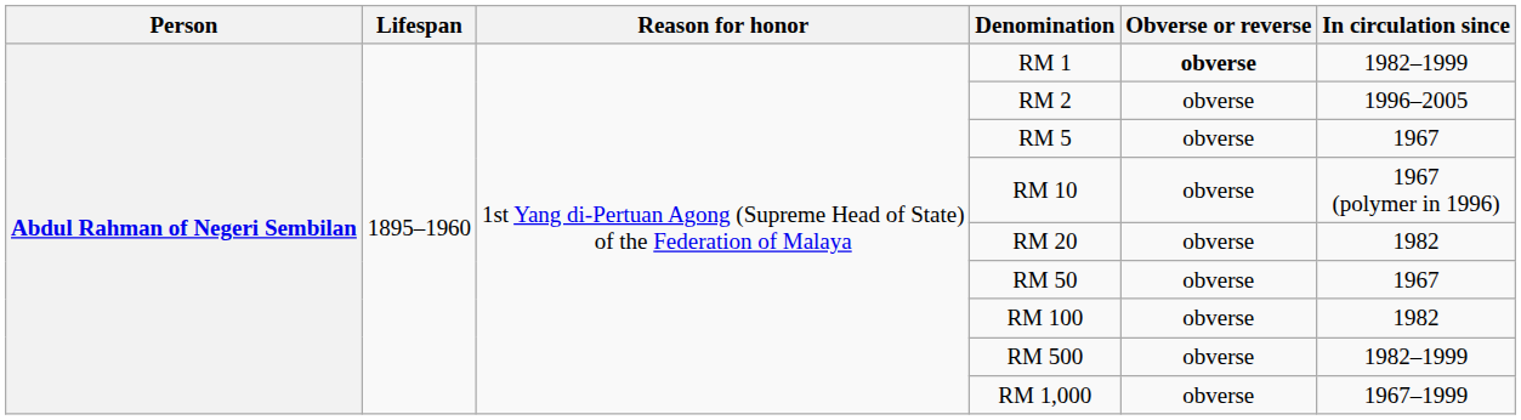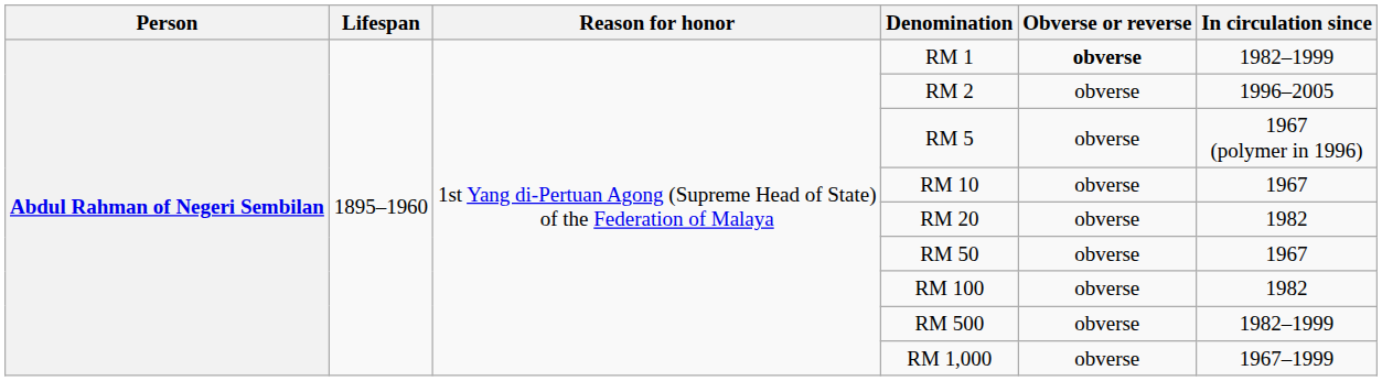 <table class="wikitable" style="font-size: 95%; text-align:center;">
 <tr>
 <th>Person</th>
 <th>Lifespan</th>
 <th>Reason for honor</th>
 <th>Denomination</th>
 <th>Obverse or reverse</th>
 <th>In circulation since</th>
 </tr>
 <tr>
 <th rowspan="9"><a href='#'>Abdul Rahman of Negeri Sembilan</a></th>
 <td rowspan="9">1895–1960</td>
 <td rowspan="9">1st <a href='#'>Yang di-Pertuan Agong</a> (Supreme Head of State)<br>of the <a href='#'>Federation of Malaya</a></td>
 <td>RM 1</td>
 <td><strong>obverse</strong></td>
 <td>1982–1999</td>
 </tr>
 <tr>
 <td>RM 2</td>
 <td>obverse</td>
 <td>1996–2005</td>
 </tr>
 <tr>
 <td>RM 5</td>
 <td>obverse</td>
-<td>1967</td>
+<td>1967<br>(polymer in 1996)</td>
 </tr>
 <tr>
 <td>RM 10</td>
 <td>obverse</td>
-<td>1967<br>(polymer in 1996)</td>
+<td>1967</td>
 </tr>
 <tr>
 <td>RM 20</td>
 <td>obverse</td>
 <td>1982</td>
 </tr>
 <tr>
 <td>RM 50</td>
 <td>obverse</td>
 <td>1967</td>
 </tr>
 <tr>
 <td>RM 100</td>
 <td>obverse</td>
 <td>1982</td>
 </tr>
 <tr>
 <td>RM 500</td>
 <td>obverse</td>
 <td>1982–1999</td>
 </tr>
 <tr>
 <td>RM 1,000</td>
 <td>obverse</td>
 <td>1967–1999</td>
 </tr>
 </table>
